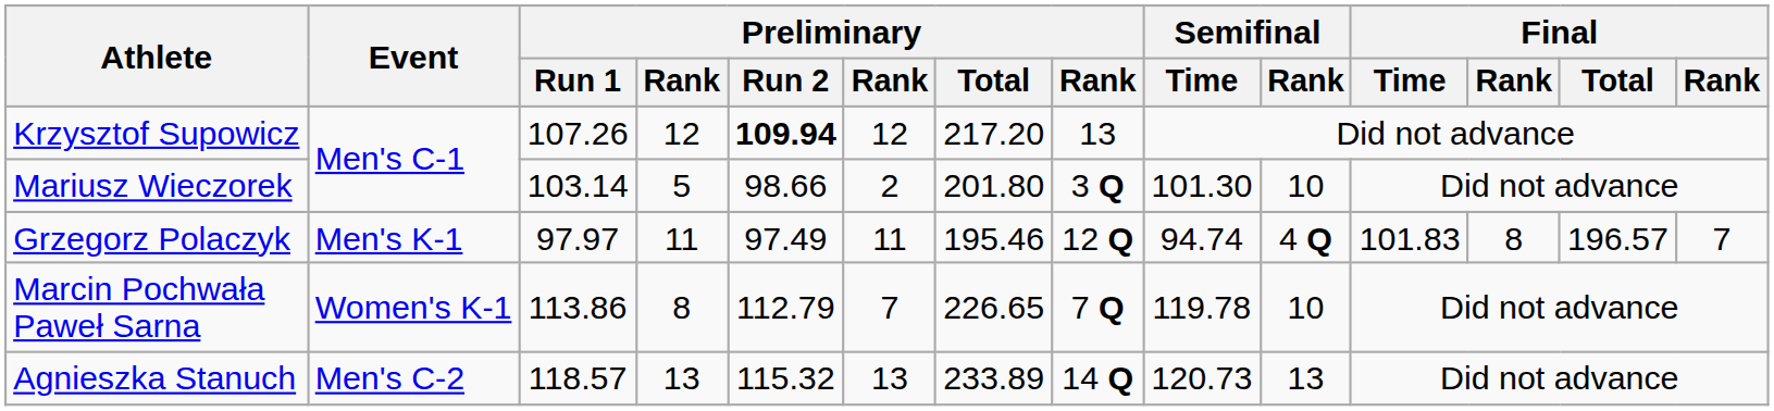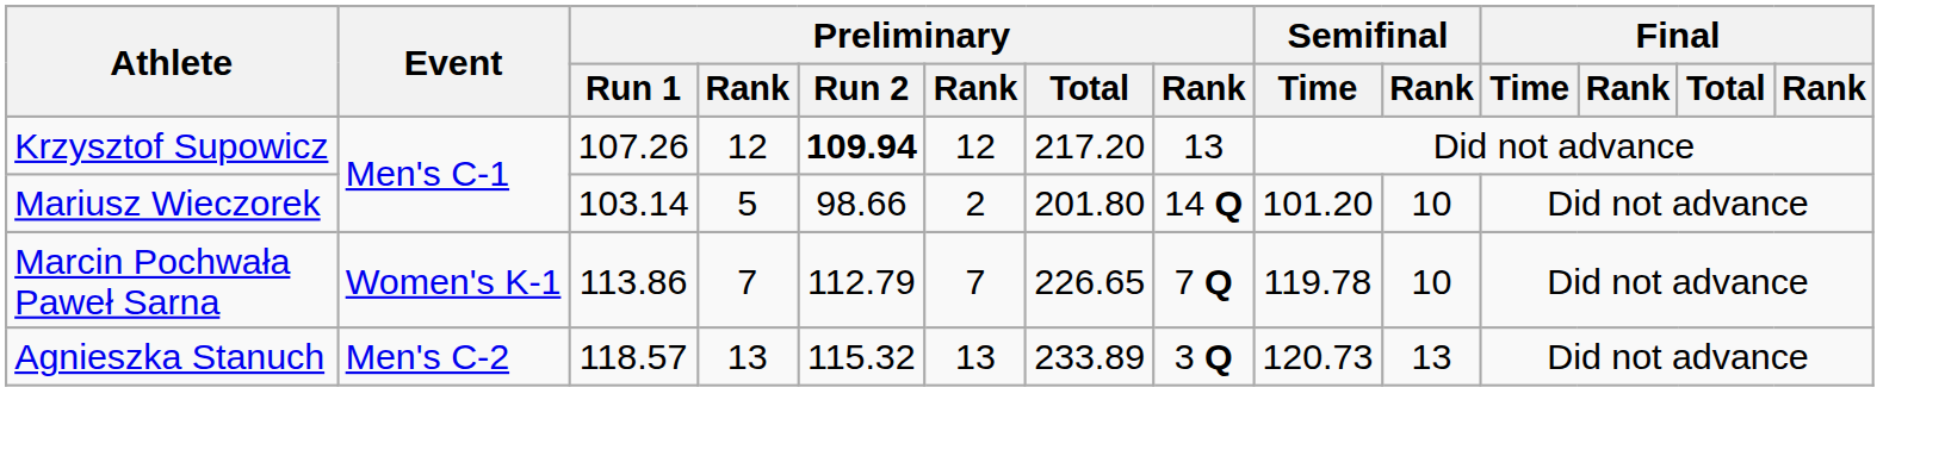 <table class="wikitable" style="font-size:90%">
 <tr>
 <th rowspan="2">Athlete</th>
 <th rowspan="2">Event</th>
 <th colspan="6">Preliminary</th>
 <th colspan="2">Semifinal</th>
 <th colspan="4">Final</th>
 </tr>
 <tr style="font-size:95%">
 <th>Run 1</th>
 <th>Rank</th>
 <th>Run 2</th>
 <th>Rank</th>
 <th>Total</th>
 <th>Rank</th>
 <th>Time</th>
 <th>Rank</th>
 <th>Time</th>
 <th>Rank</th>
 <th>Total</th>
 <th>Rank</th>
 </tr>
 <tr align=center>
 <td align=left><a href='#'>Krzysztof Supowicz</a></td>
 <td align=left rowspan=2><a href='#'>Men's C-1</a></td>
 <td>107.26</td>
 <td>12</td>
 <td><strong>109.94</strong></td>
 <td>12</td>
 <td>217.20</td>
 <td>13</td>
 <td colspan=6>Did not advance</td>
 </tr>
 <tr align=center>
 <td align=left><a href='#'>Mariusz Wieczorek</a></td>
 <td>103.14</td>
 <td>5</td>
 <td>98.66</td>
 <td>2</td>
 <td>201.80</td>
-<td>3 <strong>Q</strong></td>
-<td>101.30</td>
+<td>14 <strong>Q</strong></td>
+<td>101.20</td>
 <td>10</td>
 <td colspan=4>Did not advance</td>
-</tr>
-<tr align=center>
-<td align=left><a href='#'>Grzegorz Polaczyk</a></td>
-<td align=left><a href='#'>Men's K-1</a></td>
-<td>97.97</td>
-<td>11</td>
-<td>97.49</td>
-<td>11</td>
-<td>195.46</td>
-<td>12 <strong>Q</strong></td>
-<td>94.74</td>
-<td>4 <strong>Q</strong></td>
-<td>101.83</td>
-<td>8</td>
-<td>196.57</td>
-<td>7</td>
 </tr>
 <tr align=center>
 <td align=left><a href='#'>Marcin Pochwała</a><br><a href='#'>Paweł Sarna</a></td>
 <td align=left><a href='#'>Women's K-1</a></td>
 <td>113.86</td>
-<td>8</td>
+<td>7</td>
 <td>112.79</td>
 <td>7</td>
 <td>226.65</td>
 <td>7 <strong>Q</strong></td>
 <td>119.78</td>
 <td>10</td>
 <td colspan=4>Did not advance</td>
 </tr>
 <tr align=center>
 <td align=left><a href='#'>Agnieszka Stanuch</a></td>
 <td align=left><a href='#'>Men's C-2</a></td>
 <td>118.57</td>
 <td>13</td>
 <td>115.32</td>
 <td>13</td>
 <td>233.89</td>
-<td>14 <strong>Q</strong></td>
+<td>3 <strong>Q</strong></td>
 <td>120.73</td>
 <td>13</td>
 <td colspan=4>Did not advance</td>
 </tr>
 </table>
